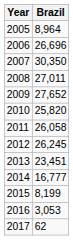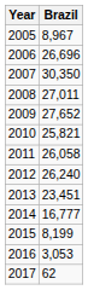 <table class="wikitable">
 <tr>
 <th>Year</th>
 <th>Brazil</th>
 </tr>
 <tr>
 <td>2005</td>
-<td>8,964</td>
+<td>8,967</td>
 </tr>
 <tr>
 <td>2006</td>
 <td>26,696</td>
 </tr>
 <tr>
 <td>2007</td>
 <td>30,350</td>
 </tr>
 <tr>
 <td>2008</td>
 <td>27,011</td>
 </tr>
 <tr>
 <td>2009</td>
 <td>27,652</td>
 </tr>
 <tr>
 <td>2010</td>
-<td>25,820</td>
+<td>25,821</td>
 </tr>
 <tr>
 <td>2011</td>
 <td>26,058</td>
 </tr>
 <tr>
 <td>2012</td>
-<td>26,245</td>
+<td>26,240</td>
 </tr>
 <tr>
 <td>2013</td>
 <td>23,451</td>
 </tr>
 <tr>
 <td>2014</td>
 <td>16,777</td>
 </tr>
 <tr>
 <td>2015</td>
 <td>8,199</td>
 </tr>
 <tr>
 <td>2016</td>
 <td>3,053</td>
 </tr>
 <tr>
 <td>2017</td>
 <td>62</td>
 </tr>
 </table>
